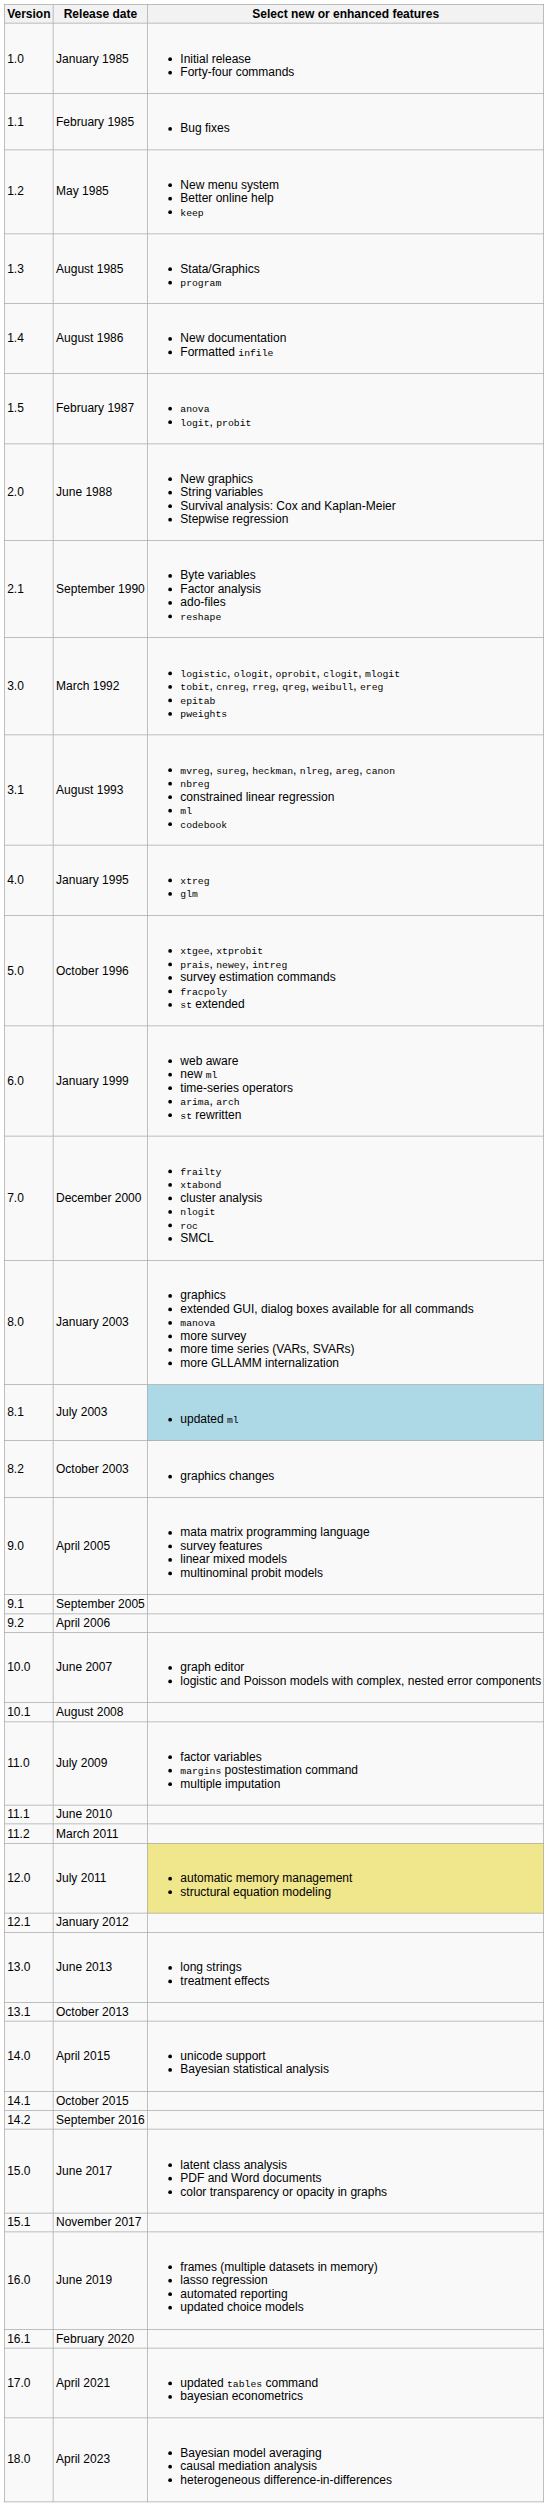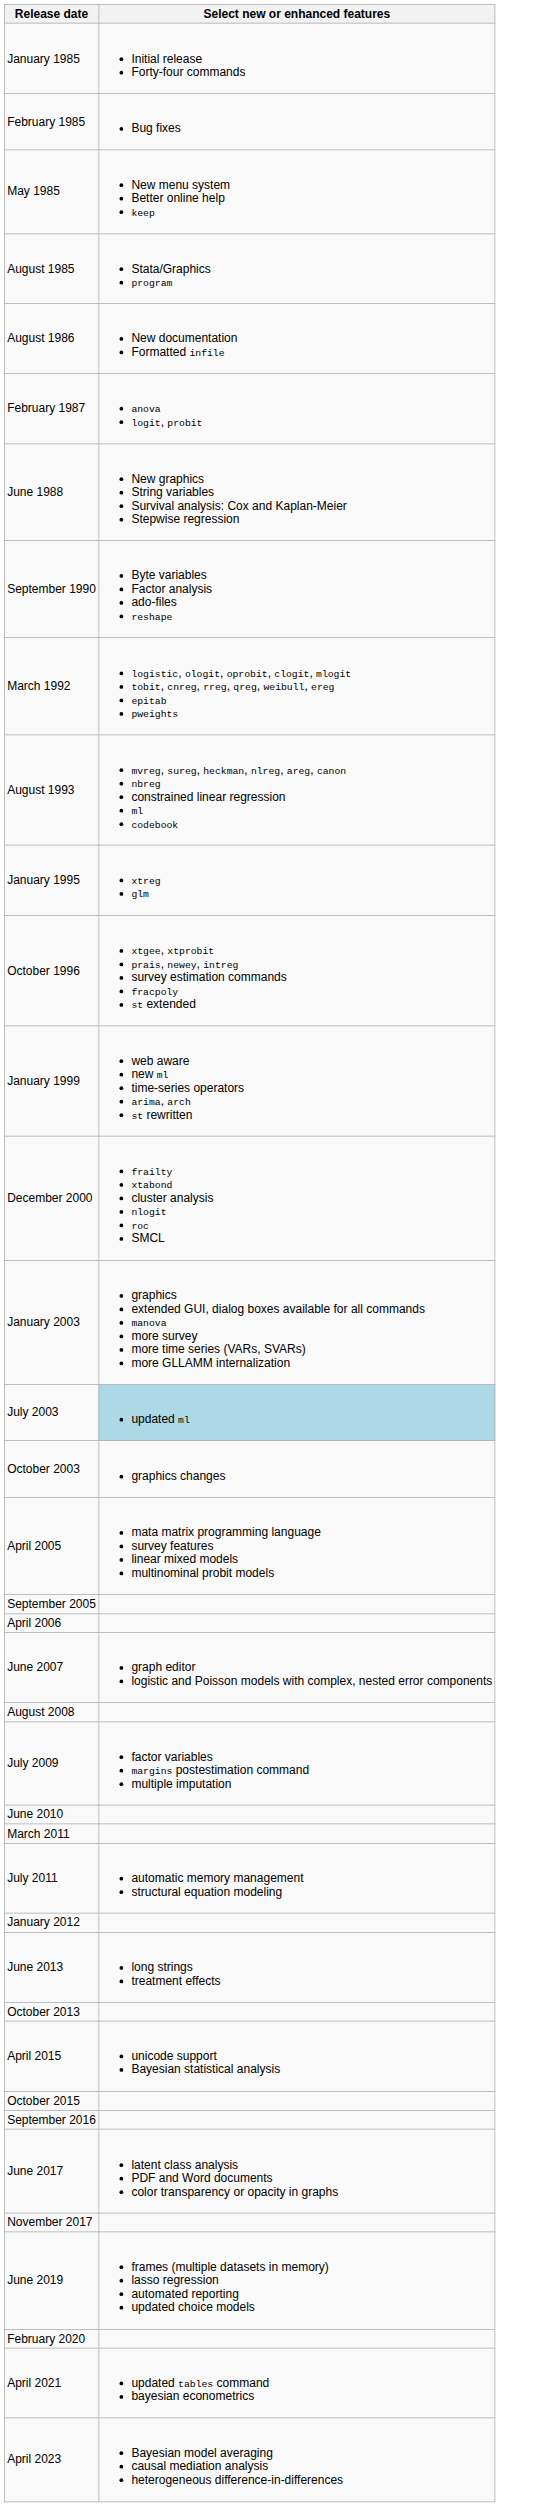 <table class="wikitable mw-collapsible mw-collapsed">
 <tr>
-<th scope="col">Version</th>
 <th scope="col">Release date</th>
 <th scope="col">Select new or enhanced features</th>
 </tr>
 <tr>
-<td>1.0</td>
 <td>January 1985</td>
 <td><br><ul><li>Initial release</li><li>Forty-four commands</li></ul></td>
 </tr>
 <tr>
-<td>1.1</td>
 <td>February 1985</td>
 <td><br><ul><li>Bug fixes</li></ul></td>
 </tr>
 <tr>
-<td>1.2</td>
 <td>May 1985</td>
 <td><br><ul><li>New menu system</li><li>Better online help</li><li><code>keep</code></li></ul></td>
 </tr>
 <tr>
-<td>1.3</td>
 <td>August 1985</td>
 <td><br><ul><li>Stata/Graphics</li><li><code>program</code></li></ul></td>
 </tr>
 <tr>
-<td>1.4</td>
 <td>August 1986</td>
 <td><br><ul><li>New documentation</li><li>Formatted <code>infile</code></li></ul></td>
 </tr>
 <tr>
-<td>1.5</td>
 <td>February 1987</td>
 <td><br><ul><li><code>anova</code></li><li><code>logit</code>, <code>probit</code></li></ul></td>
 </tr>
 <tr>
-<td>2.0</td>
 <td>June 1988</td>
 <td><br><ul><li>New graphics</li><li>String variables</li><li>Survival analysis: Cox and Kaplan-Meier</li><li>Stepwise regression</li></ul></td>
 </tr>
 <tr>
-<td>2.1</td>
 <td>September 1990</td>
 <td><br><ul><li>Byte variables</li><li>Factor analysis</li><li>ado-files</li><li><code>reshape</code></li></ul></td>
 </tr>
 <tr>
-<td>3.0</td>
 <td>March 1992</td>
 <td><br><ul><li><code>logistic</code>, <code>ologit</code>, <code>oprobit</code>, <code>clogit</code>, <code>mlogit</code></li><li><code>tobit</code>, <code>cnreg</code>, <code>rreg</code>, <code>qreg</code>, <code>weibull</code>, <code>ereg</code></li><li><code>epitab</code></li><li><code>pweights</code></li></ul></td>
 </tr>
 <tr>
-<td>3.1</td>
 <td>August 1993</td>
 <td><br><ul><li><code>mvreg</code>, <code>sureg</code>, <code>heckman</code>, <code>nlreg</code>, <code>areg</code>, <code>canon</code></li><li><code>nbreg</code></li><li>constrained linear regression</li><li><code>ml</code></li><li><code>codebook</code></li></ul></td>
 </tr>
 <tr>
-<td>4.0</td>
 <td>January 1995</td>
 <td><br><ul><li><code>xtreg</code></li><li><code>glm</code></li></ul></td>
 </tr>
 <tr>
-<td>5.0</td>
 <td>October 1996</td>
 <td><br><ul><li><code>xtgee</code>, <code>xtprobit</code></li><li><code>prais</code>, <code>newey</code>, <code>intreg</code></li><li>survey estimation commands</li><li><code>fracpoly</code></li><li><code>st</code> extended</li></ul></td>
 </tr>
 <tr>
-<td>6.0</td>
 <td>January 1999</td>
 <td><br><ul><li>web aware</li><li>new <code>ml</code></li><li>time-series operators</li><li><code>arima</code>, <code>arch</code></li><li><code>st</code> rewritten</li></ul></td>
 </tr>
 <tr>
-<td>7.0</td>
 <td>December 2000</td>
 <td><br><ul><li><code>frailty</code></li><li><code>xtabond</code></li><li>cluster analysis</li><li><code>nlogit</code></li><li><code>roc</code></li><li>SMCL</li></ul></td>
 </tr>
 <tr>
-<td>8.0</td>
 <td>January 2003</td>
 <td><br><ul><li>graphics</li><li>extended GUI, dialog boxes available for all commands</li><li><code>manova</code></li><li>more survey</li><li>more time series (VARs, SVARs)</li><li>more GLLAMM internalization</li></ul></td>
 </tr>
 <tr>
-<td>8.1</td>
 <td>July 2003</td>
 <td style="background: lightblue;"><br><ul><li>updated <code>ml</code></li></ul></td>
 </tr>
 <tr>
-<td>8.2</td>
 <td>October 2003</td>
 <td><br><ul><li>graphics changes</li></ul></td>
 </tr>
 <tr>
-<td>9.0</td>
 <td>April 2005</td>
 <td><br><ul><li>mata matrix programming language</li><li>survey features</li><li>linear mixed models</li><li>multinominal probit models</li></ul></td>
 </tr>
 <tr>
-<td>9.1</td>
 <td>September 2005</td>
 <td></td>
 </tr>
 <tr>
-<td>9.2</td>
 <td>April 2006</td>
 <td></td>
 </tr>
 <tr>
-<td>10.0</td>
 <td>June 2007</td>
 <td><br><ul><li>graph editor</li><li>logistic and Poisson models with complex, nested error components</li></ul></td>
 </tr>
 <tr>
-<td>10.1</td>
 <td>August 2008</td>
 <td></td>
 </tr>
 <tr>
-<td>11.0</td>
 <td>July 2009</td>
 <td><br><ul><li>factor variables</li><li><code>margins</code> postestimation command</li><li>multiple imputation</li></ul></td>
 </tr>
 <tr>
-<td>11.1</td>
 <td>June 2010</td>
 <td></td>
 </tr>
 <tr>
-<td>11.2</td>
 <td>March 2011</td>
 <td></td>
 </tr>
 <tr>
-<td>12.0</td>
 <td>July 2011</td>
-<td style="background: khaki;"><br><ul><li>automatic memory management</li><li>structural equation modeling</li></ul></td>
+<td><br><ul><li>automatic memory management</li><li>structural equation modeling</li></ul></td>
 </tr>
 <tr>
-<td>12.1</td>
 <td>January 2012</td>
 <td></td>
 </tr>
 <tr>
-<td>13.0</td>
 <td>June 2013</td>
 <td><br><ul><li>long strings</li><li>treatment effects</li></ul></td>
 </tr>
 <tr>
-<td>13.1</td>
 <td>October 2013</td>
 <td></td>
 </tr>
 <tr>
-<td>14.0</td>
 <td>April 2015</td>
 <td><br><ul><li>unicode support</li><li>Bayesian statistical analysis</li></ul></td>
 </tr>
 <tr>
-<td>14.1</td>
 <td>October 2015</td>
 <td></td>
 </tr>
 <tr>
-<td>14.2</td>
 <td>September 2016</td>
 <td></td>
 </tr>
 <tr>
-<td>15.0</td>
 <td>June 2017</td>
 <td><br><ul><li>latent class analysis</li><li>PDF and Word documents</li><li>color transparency or opacity in graphs</li></ul></td>
 </tr>
 <tr>
-<td>15.1</td>
 <td>November 2017</td>
 <td></td>
 </tr>
 <tr>
-<td>16.0</td>
 <td>June 2019</td>
 <td><br><ul><li>frames (multiple datasets in memory)</li><li>lasso regression</li><li>automated reporting</li><li>updated choice models</li></ul></td>
 </tr>
 <tr>
-<td>16.1</td>
 <td>February 2020</td>
 <td></td>
 </tr>
 <tr>
-<td>17.0</td>
 <td>April 2021</td>
 <td><br><ul><li>updated <code>tables</code> command</li><li>bayesian econometrics</li></ul></td>
 </tr>
 <tr>
-<td>18.0</td>
 <td>April 2023</td>
 <td><br><ul><li>Bayesian model averaging</li><li>causal mediation analysis</li><li>heterogeneous difference-in-differences</li></ul></td>
 </tr>
 </table>
